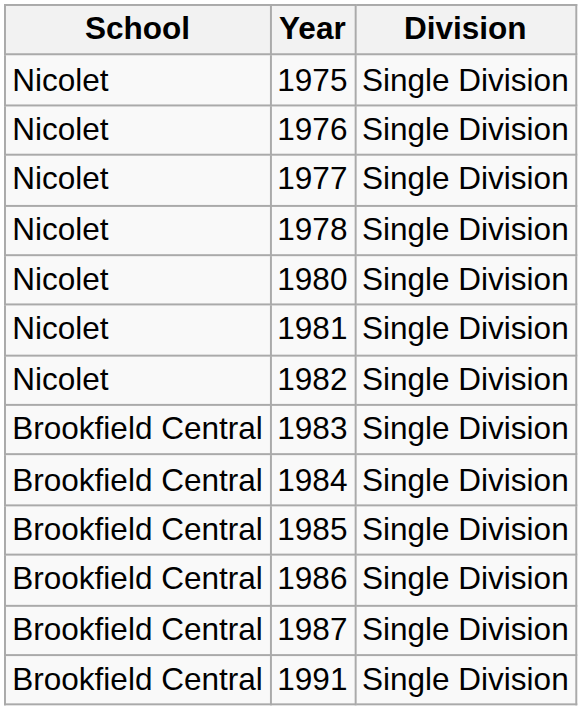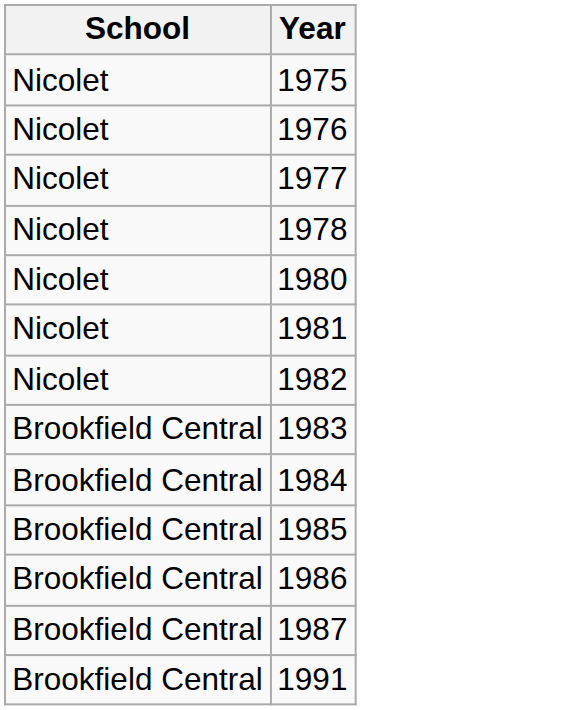 <table class="wikitable">
 <tr>
 <th>School</th>
 <th>Year</th>
-<th>Division</th>
 </tr>
 <tr>
 <td>Nicolet</td>
 <td>1975</td>
-<td>Single Division</td>
 </tr>
 <tr>
 <td>Nicolet</td>
 <td>1976</td>
-<td>Single Division</td>
 </tr>
 <tr>
 <td>Nicolet</td>
 <td>1977</td>
-<td>Single Division</td>
 </tr>
 <tr>
 <td>Nicolet</td>
 <td>1978</td>
-<td>Single Division</td>
 </tr>
 <tr>
 <td>Nicolet</td>
 <td>1980</td>
-<td>Single Division</td>
 </tr>
 <tr>
 <td>Nicolet</td>
 <td>1981</td>
-<td>Single Division</td>
 </tr>
 <tr>
 <td>Nicolet</td>
 <td>1982</td>
-<td>Single Division</td>
 </tr>
 <tr>
 <td>Brookfield Central</td>
 <td>1983</td>
-<td>Single Division</td>
 </tr>
 <tr>
 <td>Brookfield Central</td>
 <td>1984</td>
-<td>Single Division</td>
 </tr>
 <tr>
 <td>Brookfield Central</td>
 <td>1985</td>
-<td>Single Division</td>
 </tr>
 <tr>
 <td>Brookfield Central</td>
 <td>1986</td>
-<td>Single Division</td>
 </tr>
 <tr>
 <td>Brookfield Central</td>
 <td>1987</td>
-<td>Single Division</td>
 </tr>
 <tr>
 <td>Brookfield Central</td>
 <td>1991</td>
-<td>Single Division</td>
 </tr>
 </table>
